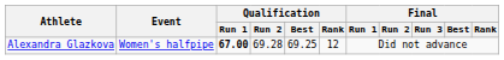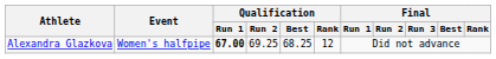 <table class=wikitable style="text-align:center; font-size:90%">
 <tr>
 <th rowspan=2>Athlete</th>
 <th rowspan=2>Event</th>
 <th colspan=4>Qualification</th>
 <th colspan=5>Final</th>
 </tr>
 <tr style="font-size:95%">
 <th>Run 1</th>
 <th>Run 2</th>
 <th>Best</th>
 <th>Rank</th>
 <th>Run 1</th>
 <th>Run 2</th>
 <th>Run 3</th>
 <th>Best</th>
 <th>Rank</th>
 </tr>
 <tr>
 <td align=left><a href='#'>Alexandra Glazkova</a></td>
 <td align=left><a href='#'>Women's halfpipe</a></td>
 <td><strong>67.00</strong></td>
-<td>69.28</td>
 <td>69.25</td>
+<td>68.25</td>
 <td>12</td>
 <td colspan=5>Did not advance</td>
 </tr>
 </table>
